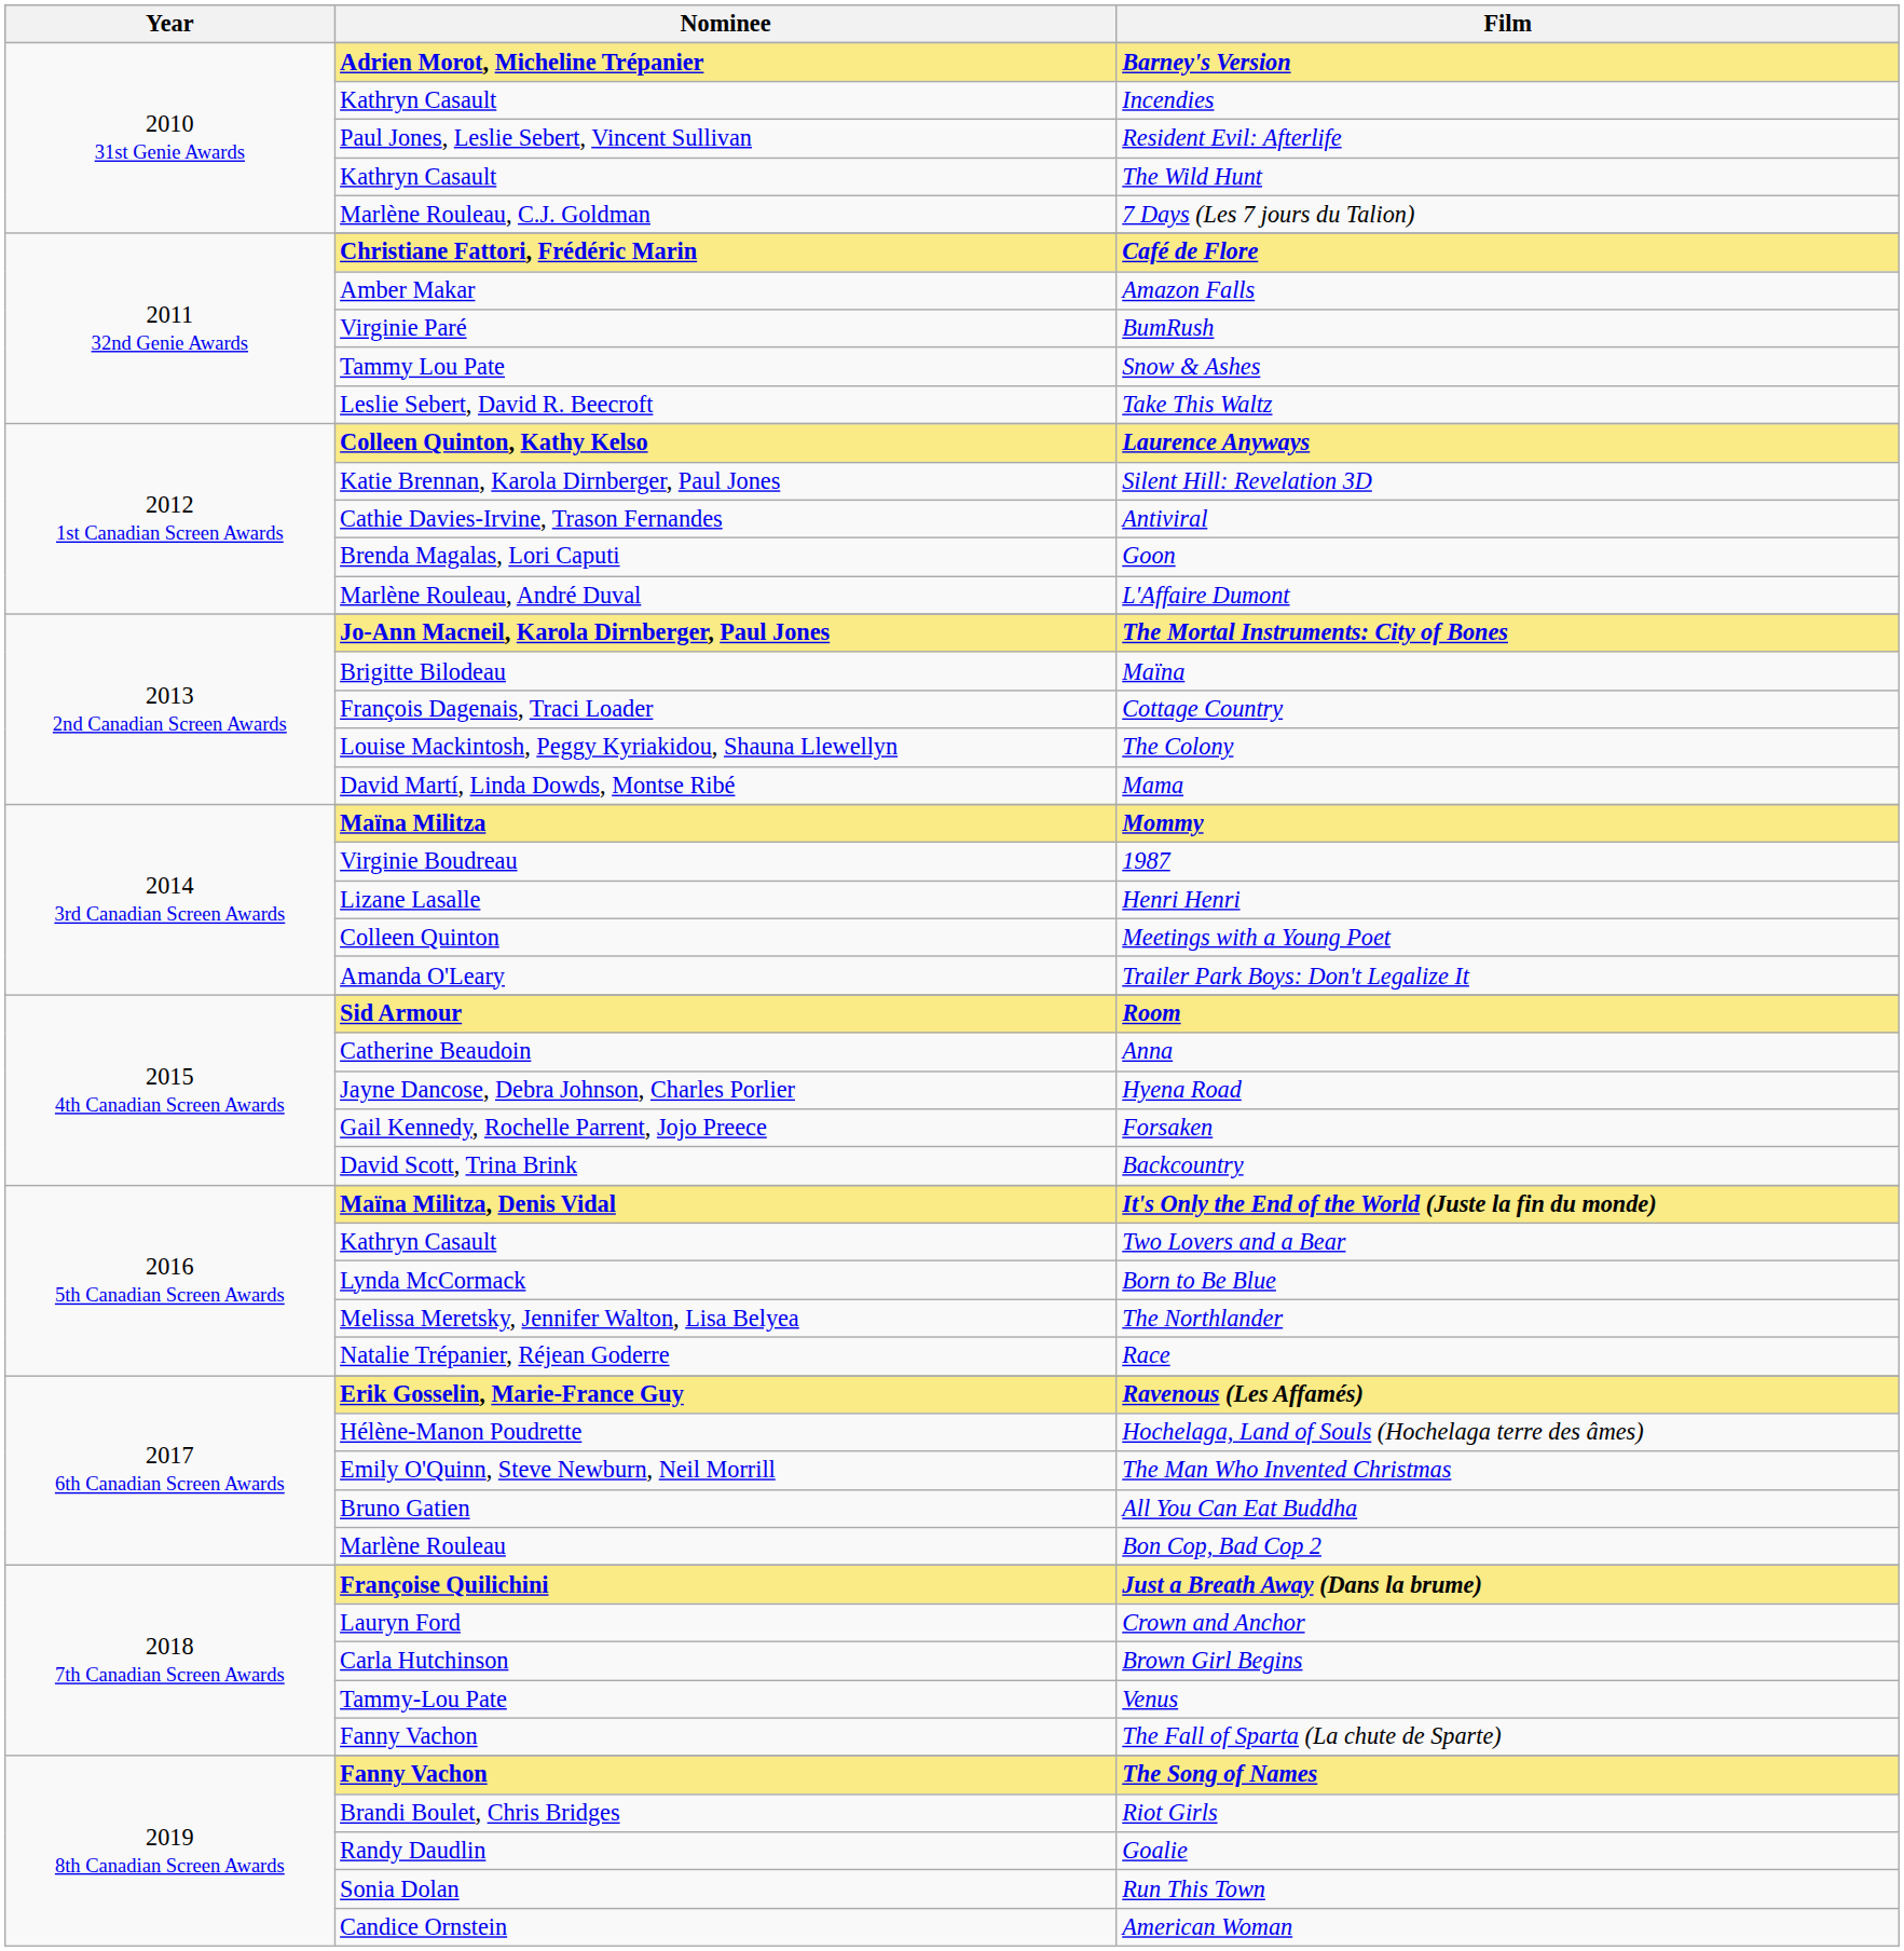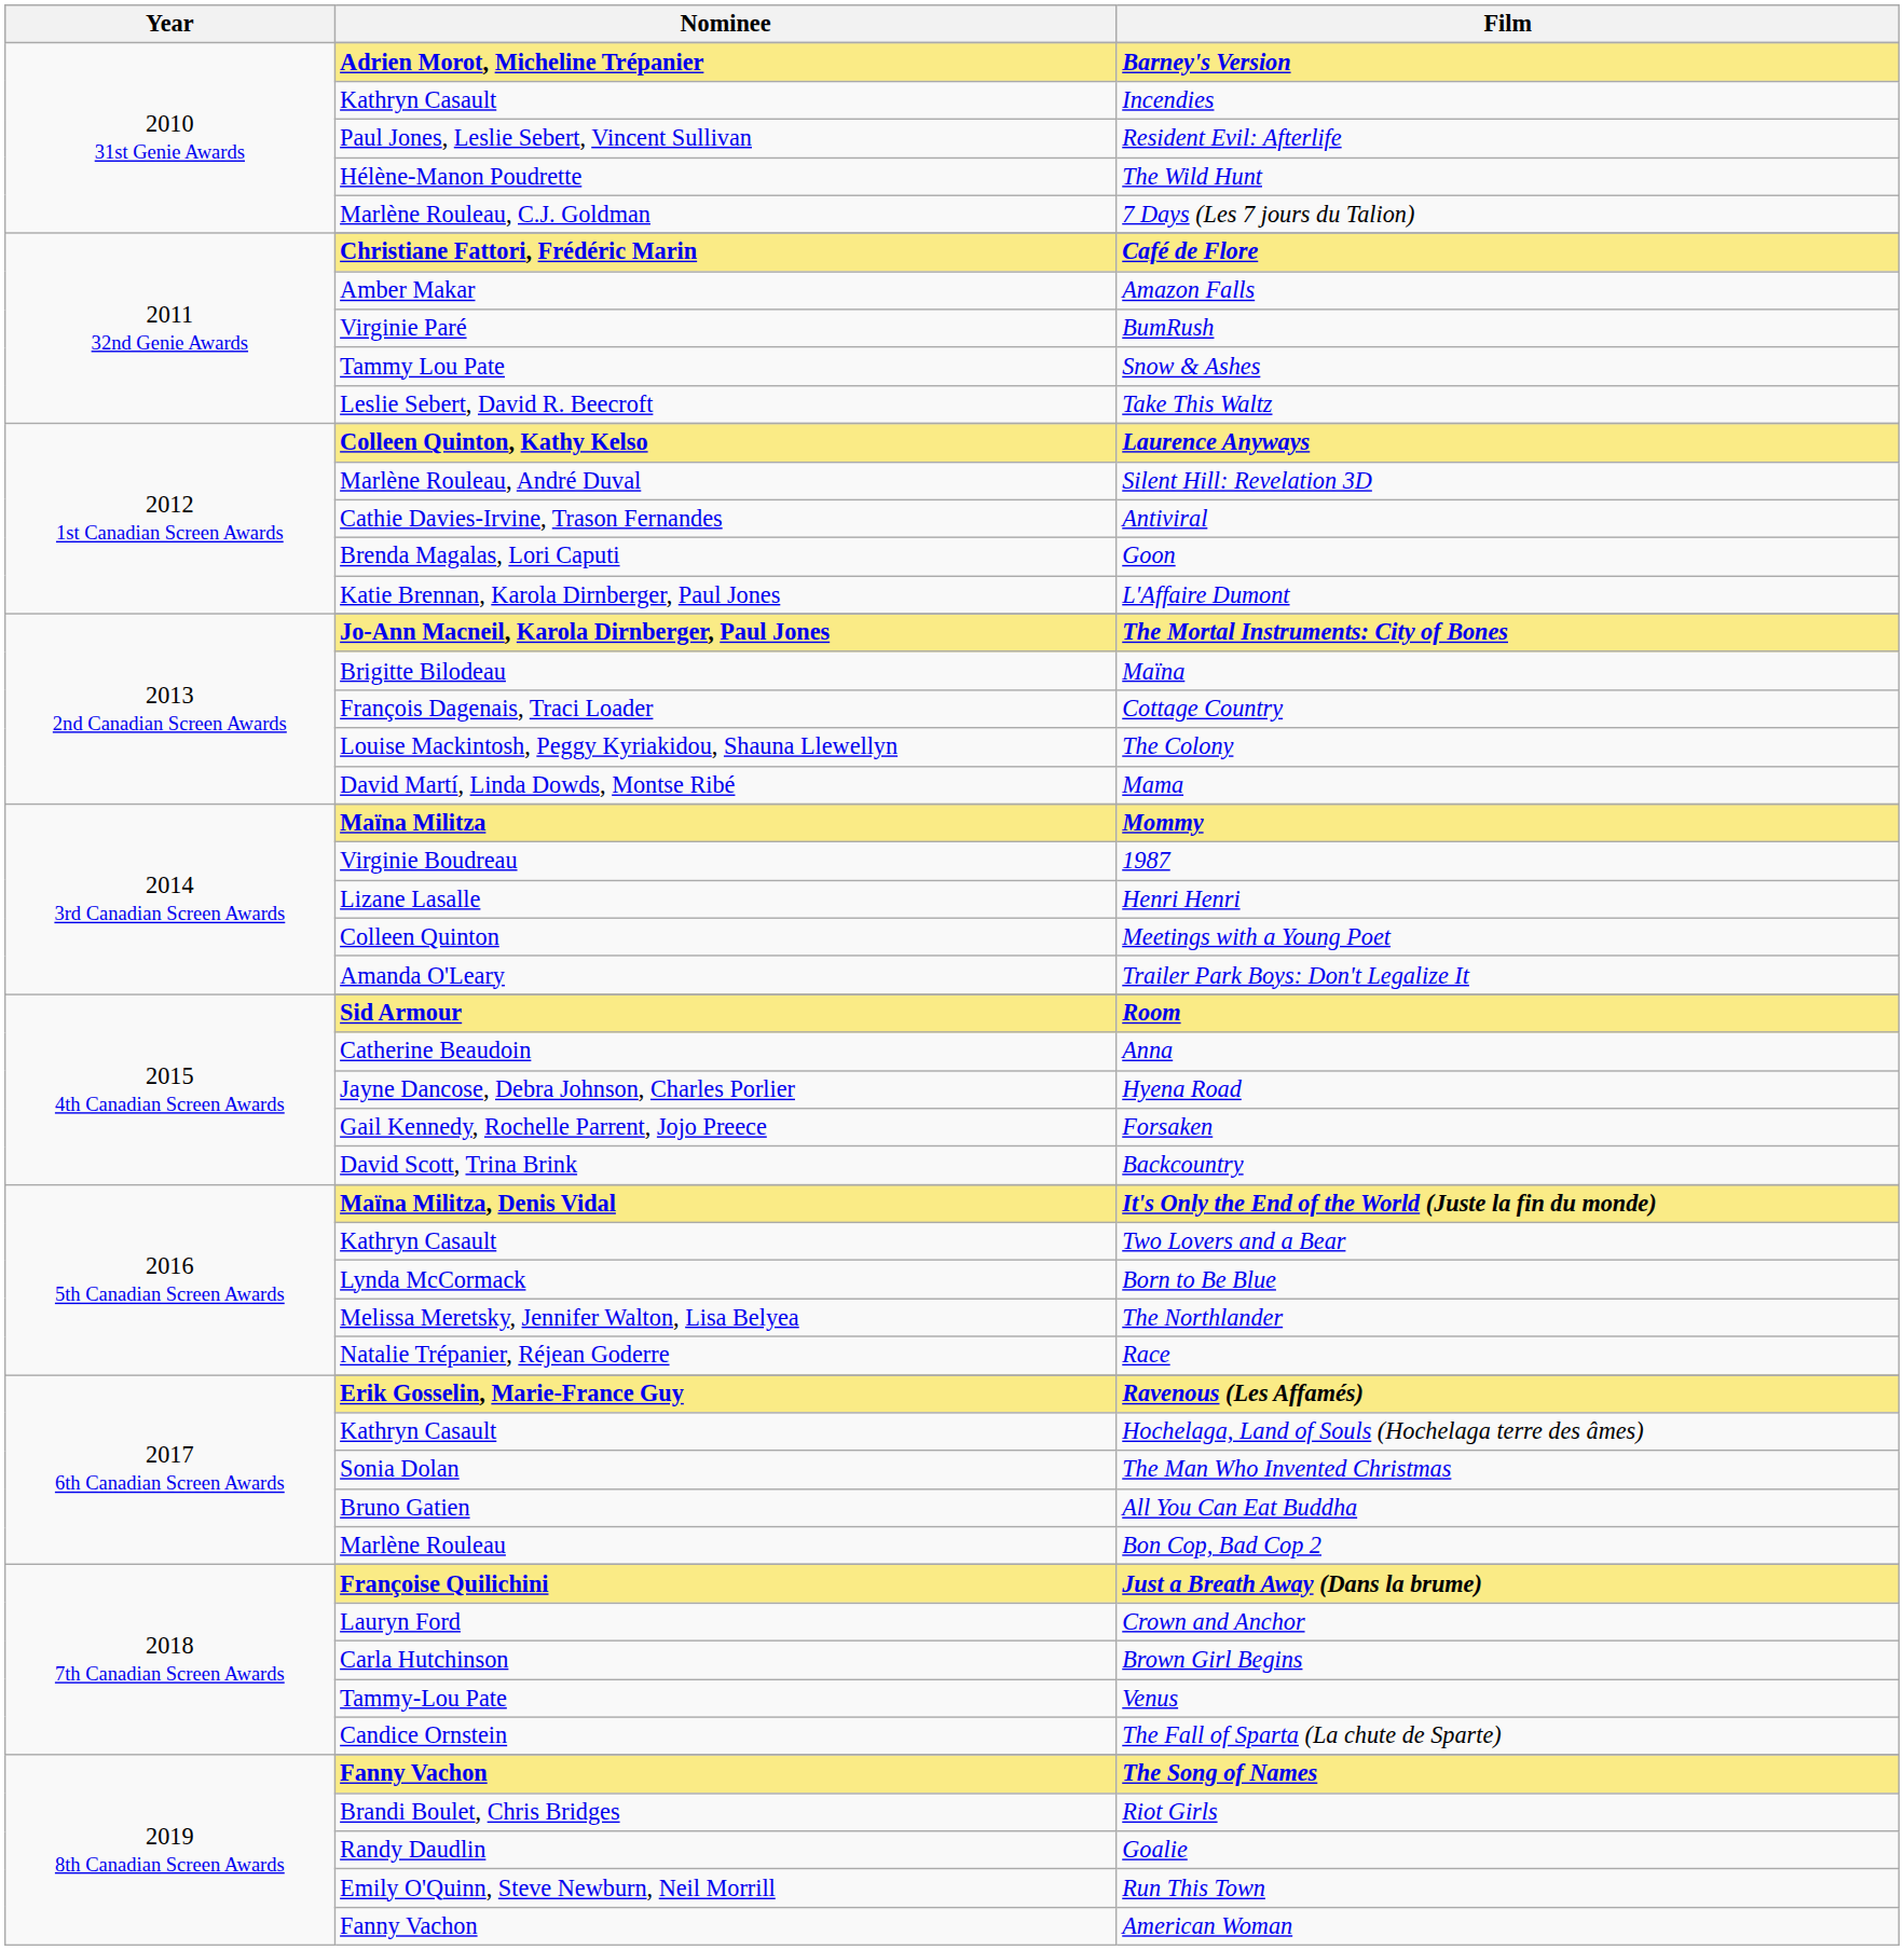 <table class="wikitable" style="width:100%;">
 <tr style="background:#bebebe;">
 <th style="width:8%;">Year</th>
 <th style="width:19%;">Nominee</th>
 <th style="width:19%;">Film</th>
 </tr>
 <tr>
 <td rowspan="6" align="center">2010 <br> <small><a href='#'>31st Genie Awards</a></small></td>
 </tr>
 <tr style="background:#FAEB86;">
 <td><strong><a href='#'>Adrien Morot</a>, <a href='#'>Micheline Trépanier</a></strong></td>
 <td><strong><em><a href='#'>Barney's Version</a></em></strong></td>
 </tr>
 <tr>
 <td><a href='#'>Kathryn Casault</a></td>
 <td><em><a href='#'>Incendies</a></em></td>
 </tr>
 <tr>
 <td><a href='#'>Paul Jones</a>, <a href='#'>Leslie Sebert</a>, <a href='#'>Vincent Sullivan</a></td>
 <td><em><a href='#'>Resident Evil: Afterlife</a></em></td>
 </tr>
 <tr>
-<td><a href='#'>Kathryn Casault</a></td>
+<td><a href='#'>Hélène-Manon Poudrette</a></td>
 <td><em><a href='#'>The Wild Hunt</a></em></td>
 </tr>
 <tr>
 <td><a href='#'>Marlène Rouleau</a>, <a href='#'>C.J. Goldman</a></td>
 <td><em><a href='#'>7 Days</a> (Les 7 jours du Talion)</em></td>
 </tr>
 <tr>
 <td rowspan="6" align="center">2011 <br> <small><a href='#'>32nd Genie Awards</a></small></td>
 </tr>
 <tr style="background:#FAEB86;">
 <td><strong><a href='#'>Christiane Fattori</a>, <a href='#'>Frédéric Marin</a></strong></td>
 <td><strong><em><a href='#'>Café de Flore</a></em></strong></td>
 </tr>
 <tr>
 <td><a href='#'>Amber Makar</a></td>
 <td><em><a href='#'>Amazon Falls</a></em></td>
 </tr>
 <tr>
 <td><a href='#'>Virginie Paré</a></td>
 <td><em><a href='#'>BumRush</a></em></td>
 </tr>
 <tr>
 <td><a href='#'>Tammy Lou Pate</a></td>
 <td><em><a href='#'>Snow & Ashes</a></em></td>
 </tr>
 <tr>
 <td><a href='#'>Leslie Sebert</a>, <a href='#'>David R. Beecroft</a></td>
 <td><em><a href='#'>Take This Waltz</a></em></td>
 </tr>
 <tr>
 <td rowspan="6" align="center">2012 <br> <small><a href='#'>1st Canadian Screen Awards</a></small></td>
 </tr>
 <tr style="background:#FAEB86;">
 <td><strong><a href='#'>Colleen Quinton</a>, <a href='#'>Kathy Kelso</a></strong></td>
 <td><strong><em><a href='#'>Laurence Anyways</a></em></strong></td>
 </tr>
 <tr>
-<td><a href='#'>Katie Brennan</a>, <a href='#'>Karola Dirnberger</a>, <a href='#'>Paul Jones</a></td>
+<td><a href='#'>Marlène Rouleau</a>, <a href='#'>André Duval</a></td>
 <td><em><a href='#'>Silent Hill: Revelation 3D</a></em></td>
 </tr>
 <tr>
 <td><a href='#'>Cathie Davies-Irvine</a>, <a href='#'>Trason Fernandes</a></td>
 <td><em><a href='#'>Antiviral</a></em></td>
 </tr>
 <tr>
 <td><a href='#'>Brenda Magalas</a>, <a href='#'>Lori Caputi</a></td>
 <td><em><a href='#'>Goon</a></em></td>
 </tr>
 <tr>
-<td><a href='#'>Marlène Rouleau</a>, <a href='#'>André Duval</a></td>
+<td><a href='#'>Katie Brennan</a>, <a href='#'>Karola Dirnberger</a>, <a href='#'>Paul Jones</a></td>
 <td><em><a href='#'>L'Affaire Dumont</a></em></td>
 </tr>
 <tr>
 <td rowspan="6" align="center">2013 <br> <small><a href='#'>2nd Canadian Screen Awards</a></small></td>
 </tr>
 <tr style="background:#FAEB86;">
 <td><strong><a href='#'>Jo-Ann Macneil</a>, <a href='#'>Karola Dirnberger</a>, <a href='#'>Paul Jones</a></strong></td>
 <td><strong><em><a href='#'>The Mortal Instruments: City of Bones</a></em></strong></td>
 </tr>
 <tr>
 <td><a href='#'>Brigitte Bilodeau</a></td>
 <td><em><a href='#'>Maïna</a></em></td>
 </tr>
 <tr>
 <td><a href='#'>François Dagenais</a>, <a href='#'>Traci Loader</a></td>
 <td><em><a href='#'>Cottage Country</a></em></td>
 </tr>
 <tr>
 <td><a href='#'>Louise Mackintosh</a>, <a href='#'>Peggy Kyriakidou</a>, <a href='#'>Shauna Llewellyn</a></td>
 <td><em><a href='#'>The Colony</a></em></td>
 </tr>
 <tr>
 <td><a href='#'>David Martí</a>, <a href='#'>Linda Dowds</a>, <a href='#'>Montse Ribé</a></td>
 <td><em><a href='#'>Mama</a></em></td>
 </tr>
 <tr>
 <td rowspan="6" align="center">2014 <br> <small><a href='#'>3rd Canadian Screen Awards</a></small></td>
 </tr>
 <tr style="background:#FAEB86;">
 <td><strong><a href='#'>Maïna Militza</a></strong></td>
 <td><strong><em><a href='#'>Mommy</a></em></strong></td>
 </tr>
 <tr>
 <td><a href='#'>Virginie Boudreau</a></td>
 <td><em><a href='#'>1987</a></em></td>
 </tr>
 <tr>
 <td><a href='#'>Lizane Lasalle</a></td>
 <td><em><a href='#'>Henri Henri</a></em></td>
 </tr>
 <tr>
 <td><a href='#'>Colleen Quinton</a></td>
 <td><em><a href='#'>Meetings with a Young Poet</a></em></td>
 </tr>
 <tr>
 <td><a href='#'>Amanda O'Leary</a></td>
 <td><em><a href='#'>Trailer Park Boys: Don't Legalize It</a></em></td>
 </tr>
 <tr>
 <td rowspan="6" align="center">2015 <br> <small><a href='#'>4th Canadian Screen Awards</a></small></td>
 </tr>
 <tr style="background:#FAEB86;">
 <td><strong><a href='#'>Sid Armour</a></strong></td>
 <td><strong><em><a href='#'>Room</a></em></strong></td>
 </tr>
 <tr>
 <td><a href='#'>Catherine Beaudoin</a></td>
 <td><em><a href='#'>Anna</a></em></td>
 </tr>
 <tr>
 <td><a href='#'>Jayne Dancose</a>, <a href='#'>Debra Johnson</a>, <a href='#'>Charles Porlier</a></td>
 <td><em><a href='#'>Hyena Road</a></em></td>
 </tr>
 <tr>
 <td><a href='#'>Gail Kennedy</a>, <a href='#'>Rochelle Parrent</a>, <a href='#'>Jojo Preece</a></td>
 <td><em><a href='#'>Forsaken</a></em></td>
 </tr>
 <tr>
 <td><a href='#'>David Scott</a>, <a href='#'>Trina Brink</a></td>
 <td><em><a href='#'>Backcountry</a></em></td>
 </tr>
 <tr>
 <td rowspan="6" align="center">2016 <br> <small><a href='#'>5th Canadian Screen Awards</a></small></td>
 </tr>
 <tr style="background:#FAEB86;">
 <td><strong><a href='#'>Maïna Militza</a>, <a href='#'>Denis Vidal</a></strong></td>
 <td><strong><em><a href='#'>It's Only the End of the World</a> (Juste la fin du monde)</em></strong></td>
 </tr>
 <tr>
 <td><a href='#'>Kathryn Casault</a></td>
 <td><em><a href='#'>Two Lovers and a Bear</a></em></td>
 </tr>
 <tr>
 <td><a href='#'>Lynda McCormack</a></td>
 <td><em><a href='#'>Born to Be Blue</a></em></td>
 </tr>
 <tr>
 <td><a href='#'>Melissa Meretsky</a>, <a href='#'>Jennifer Walton</a>, <a href='#'>Lisa Belyea</a></td>
 <td><em><a href='#'>The Northlander</a></em></td>
 </tr>
 <tr>
 <td><a href='#'>Natalie Trépanier</a>, <a href='#'>Réjean Goderre</a></td>
 <td><em><a href='#'>Race</a></em></td>
 </tr>
 <tr>
 <td rowspan="6" align="center">2017 <br> <small><a href='#'>6th Canadian Screen Awards</a></small></td>
 </tr>
 <tr style="background:#FAEB86;">
 <td><strong><a href='#'>Erik Gosselin</a>, <a href='#'>Marie-France Guy</a></strong></td>
 <td><strong><em><a href='#'>Ravenous</a> (Les Affamés)</em></strong></td>
 </tr>
 <tr>
-<td><a href='#'>Hélène-Manon Poudrette</a></td>
+<td><a href='#'>Kathryn Casault</a></td>
 <td><em><a href='#'>Hochelaga, Land of Souls</a> (Hochelaga terre des âmes)</em></td>
 </tr>
 <tr>
-<td><a href='#'>Emily O'Quinn</a>, <a href='#'>Steve Newburn</a>, <a href='#'>Neil Morrill</a></td>
+<td><a href='#'>Sonia Dolan</a></td>
 <td><em><a href='#'>The Man Who Invented Christmas</a></em></td>
 </tr>
 <tr>
 <td><a href='#'>Bruno Gatien</a></td>
 <td><em><a href='#'>All You Can Eat Buddha</a></em></td>
 </tr>
 <tr>
 <td><a href='#'>Marlène Rouleau</a></td>
 <td><em><a href='#'>Bon Cop, Bad Cop 2</a></em></td>
 </tr>
 <tr>
 <td rowspan="6" align="center">2018 <br> <small><a href='#'>7th Canadian Screen Awards</a></small></td>
 </tr>
 <tr style="background:#FAEB86;">
 <td><strong><a href='#'>Françoise Quilichini</a></strong></td>
 <td><strong><em><a href='#'>Just a Breath Away</a> (Dans la brume)</em></strong></td>
 </tr>
 <tr>
 <td><a href='#'>Lauryn Ford</a></td>
 <td><em><a href='#'>Crown and Anchor</a></em></td>
 </tr>
 <tr>
 <td><a href='#'>Carla Hutchinson</a></td>
 <td><em><a href='#'>Brown Girl Begins</a></em></td>
 </tr>
 <tr>
 <td><a href='#'>Tammy-Lou Pate</a></td>
 <td><em><a href='#'>Venus</a></em></td>
 </tr>
 <tr>
-<td><a href='#'>Fanny Vachon</a></td>
+<td><a href='#'>Candice Ornstein</a></td>
 <td><em><a href='#'>The Fall of Sparta</a> (La chute de Sparte)</em></td>
 </tr>
 <tr>
 <td rowspan="6" align="center">2019 <br> <small><a href='#'>8th Canadian Screen Awards</a></small></td>
 </tr>
 <tr style="background:#FAEB86;">
 <td><strong><a href='#'>Fanny Vachon</a></strong></td>
 <td><strong><em><a href='#'>The Song of Names</a></em></strong></td>
 </tr>
 <tr>
 <td><a href='#'>Brandi Boulet</a>, <a href='#'>Chris Bridges</a></td>
 <td><em><a href='#'>Riot Girls</a></em></td>
 </tr>
 <tr>
 <td><a href='#'>Randy Daudlin</a></td>
 <td><em><a href='#'>Goalie</a></em></td>
 </tr>
 <tr>
-<td><a href='#'>Sonia Dolan</a></td>
+<td><a href='#'>Emily O'Quinn</a>, <a href='#'>Steve Newburn</a>, <a href='#'>Neil Morrill</a></td>
 <td><em><a href='#'>Run This Town</a></em></td>
 </tr>
 <tr>
-<td><a href='#'>Candice Ornstein</a></td>
+<td><a href='#'>Fanny Vachon</a></td>
 <td><em><a href='#'>American Woman</a></em></td>
 </tr>
 </table>
